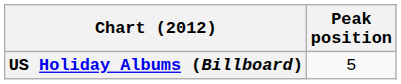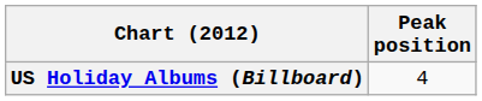 <table class="wikitable plainrowheaders" style="text-align:center">
 <tr>
 <th scope="col">Chart (2012)</th>
 <th scope="col">Peak<br>position</th>
 </tr>
 <tr>
 <th scope="row">US <a href='#'>Holiday Albums</a> (<em>Billboard</em>)</th>
-<td>5</td>
+<td>4</td>
 </tr>
 </table>
